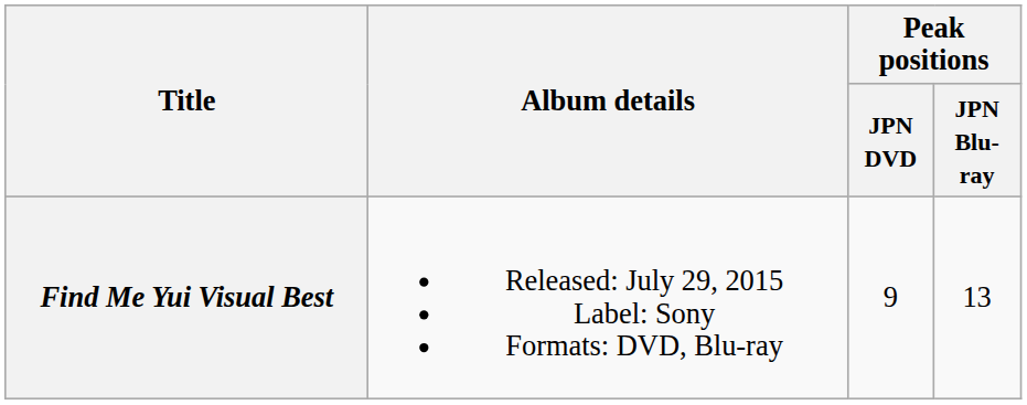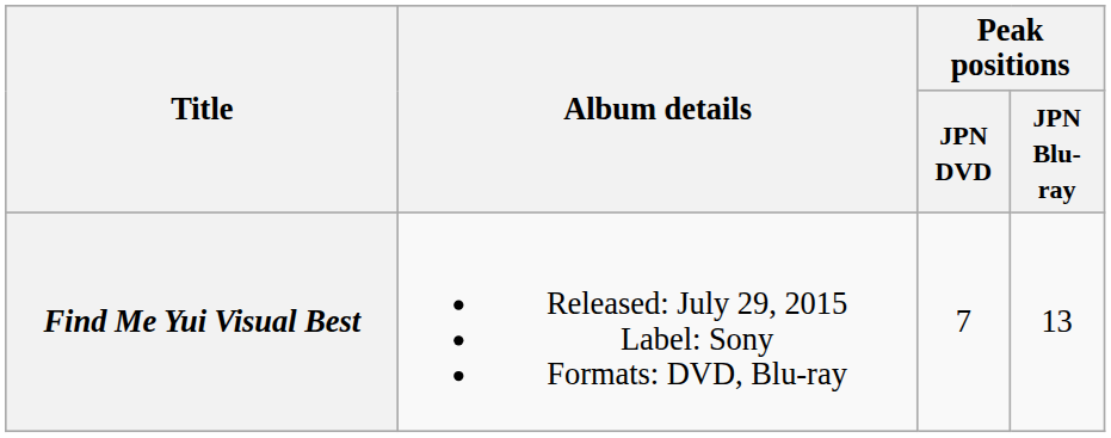 <table class="wikitable plainrowheaders" style="text-align:center;" border="1">
 <tr>
 <th style="width:12em;" rowspan="2">Title</th>
 <th style="width:16em;" rowspan="2">Album details</th>
 <th colspan="2">Peak positions</th>
 </tr>
 <tr>
 <th style="width:2.5em;"><small>JPN DVD</small><br></th>
 <th style="width:2.5em;"><small>JPN Blu-ray</small><br></th>
 </tr>
 <tr>
 <th scope="row"><em>Find Me Yui Visual Best</em></th>
 <td><br><ul><li>Released: July 29, 2015</li><li>Label: Sony</li><li>Formats: DVD, Blu-ray</li></ul></td>
-<td>9</td>
+<td>7</td>
 <td>13</td>
 </tr>
 </table>
